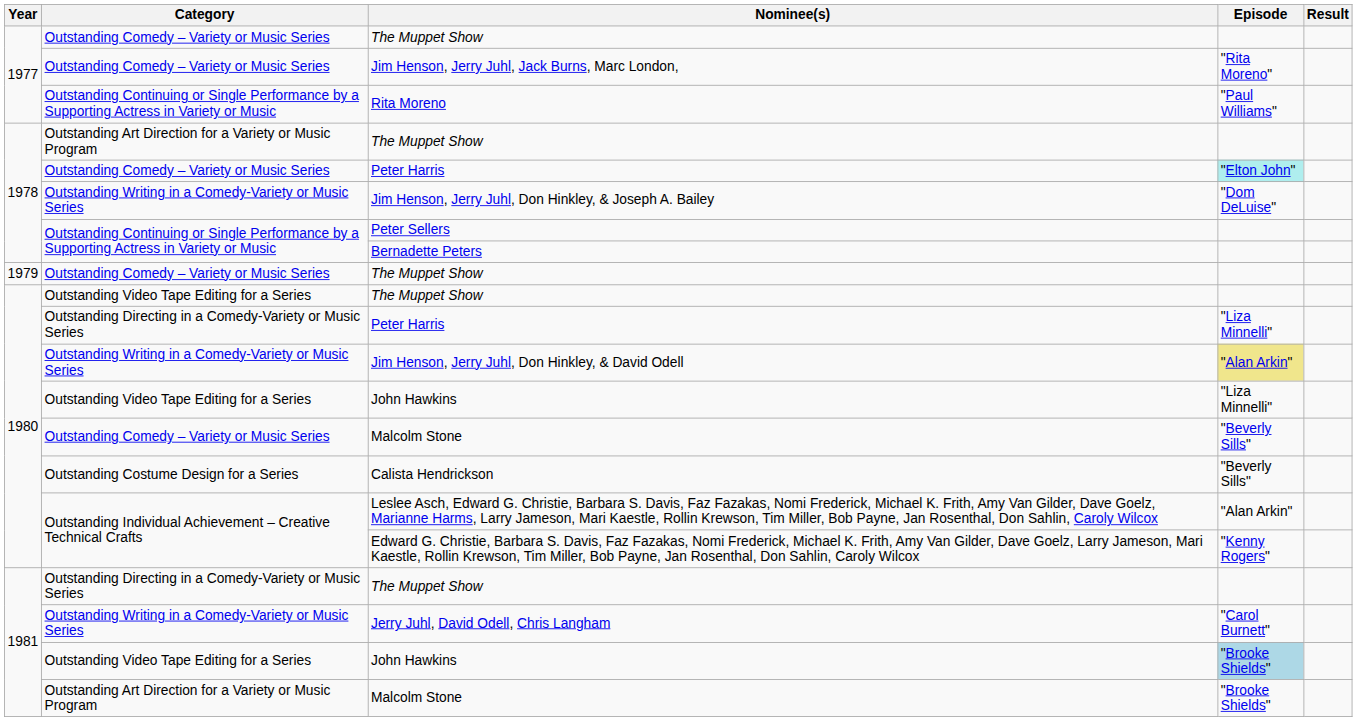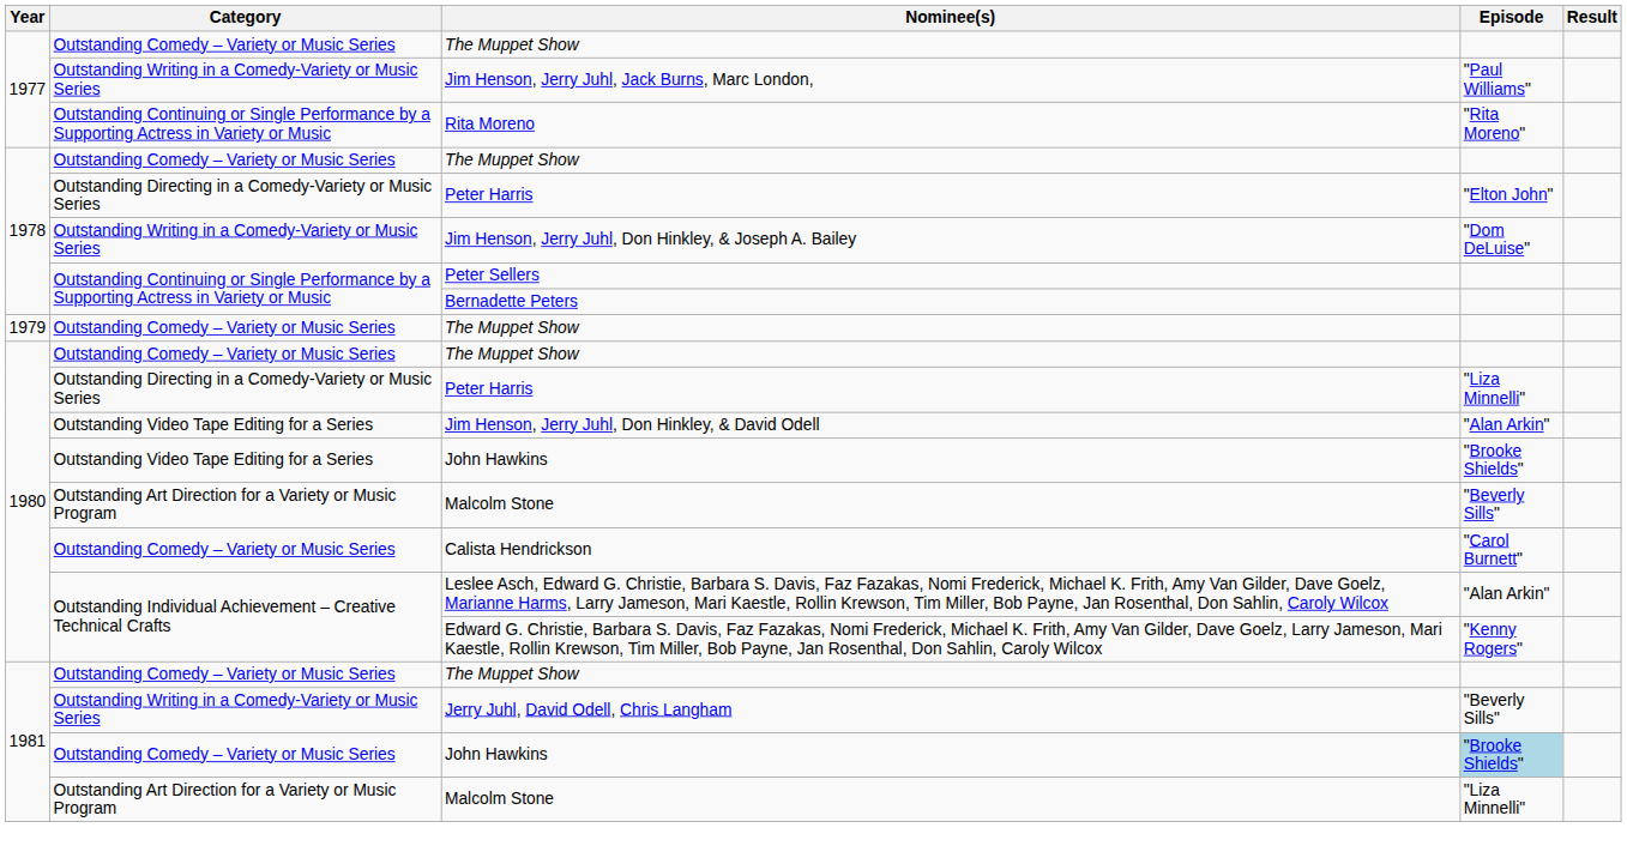 <table class="wikitable sortable">
 <tr>
 <th>Year</th>
 <th>Category</th>
 <th>Nominee(s)</th>
 <th>Episode</th>
 <th>Result</th>
 </tr>
 <tr>
 <td rowspan=3>1977</td>
 <td><a href='#'>Outstanding Comedy – Variety or Music Series</a></td>
 <td><em>The Muppet Show</em></td>
 <td></td>
 <td></td>
 </tr>
 <tr>
-<td><a href='#'>Outstanding Comedy – Variety or Music Series</a></td>
+<td><a href='#'>Outstanding Writing in a Comedy-Variety or Music Series</a></td>
 <td><a href='#'>Jim Henson</a>, <a href='#'>Jerry Juhl</a>, <a href='#'>Jack Burns</a>, Marc London,</td>
-<td>"<a href='#'>Rita Moreno</a>"</td>
+<td>"<a href='#'>Paul Williams</a>"</td>
 <td></td>
 </tr>
 <tr>
 <td><a href='#'>Outstanding Continuing or Single Performance by a Supporting Actress in Variety or Music</a></td>
 <td><a href='#'>Rita Moreno</a></td>
-<td>"<a href='#'>Paul Williams</a>"</td>
+<td>"<a href='#'>Rita Moreno</a>"</td>
 <td></td>
 </tr>
 <tr>
 <td rowspan=5>1978</td>
-<td>Outstanding Art Direction for a Variety or Music Program</td>
+<td><a href='#'>Outstanding Comedy – Variety or Music Series</a></td>
 <td><em>The Muppet Show</em></td>
 <td></td>
 <td></td>
 </tr>
 <tr>
-<td><a href='#'>Outstanding Comedy – Variety or Music Series</a></td>
+<td>Outstanding Directing in a Comedy-Variety or Music Series</td>
 <td><a href='#'>Peter Harris</a></td>
-<td style="background: paleturquoise;">"<a href='#'>Elton John</a>"</td>
+<td>"<a href='#'>Elton John</a>"</td>
 <td></td>
 </tr>
 <tr>
 <td><a href='#'>Outstanding Writing in a Comedy-Variety or Music Series</a></td>
 <td><a href='#'>Jim Henson</a>, <a href='#'>Jerry Juhl</a>, Don Hinkley, & Joseph A. Bailey</td>
 <td>"<a href='#'>Dom DeLuise</a>"</td>
 <td></td>
 </tr>
 <tr>
 <td rowspan=2><a href='#'>Outstanding Continuing or Single Performance by a Supporting Actress in Variety or Music</a></td>
 <td><a href='#'>Peter Sellers</a></td>
 <td></td>
 <td></td>
 </tr>
 <tr>
 <td><a href='#'>Bernadette Peters</a></td>
 <td></td>
 <td></td>
 </tr>
 <tr>
 <td>1979</td>
 <td><a href='#'>Outstanding Comedy – Variety or Music Series</a></td>
 <td><em>The Muppet Show</em></td>
 <td></td>
 <td></td>
 </tr>
 <tr>
 <td rowspan=8>1980</td>
-<td>Outstanding Video Tape Editing for a Series</td>
+<td><a href='#'>Outstanding Comedy – Variety or Music Series</a></td>
 <td><em>The Muppet Show</em></td>
 <td></td>
 <td></td>
 </tr>
 <tr>
 <td>Outstanding Directing in a Comedy-Variety or Music Series</td>
 <td><a href='#'>Peter Harris</a></td>
 <td>"<a href='#'>Liza Minnelli</a>"</td>
 <td></td>
 </tr>
 <tr>
-<td><a href='#'>Outstanding Writing in a Comedy-Variety or Music Series</a></td>
+<td>Outstanding Video Tape Editing for a Series</td>
 <td><a href='#'>Jim Henson</a>, <a href='#'>Jerry Juhl</a>, Don Hinkley, & David Odell</td>
-<td style="background: khaki;">"<a href='#'>Alan Arkin</a>"</td>
+<td>"<a href='#'>Alan Arkin</a>"</td>
 <td></td>
 </tr>
 <tr>
 <td>Outstanding Video Tape Editing for a Series</td>
 <td>John Hawkins</td>
-<td>"Liza Minnelli"</td>
+<td>"<a href='#'>Brooke Shields</a>"</td>
 <td></td>
 </tr>
 <tr>
-<td><a href='#'>Outstanding Comedy – Variety or Music Series</a></td>
+<td>Outstanding Art Direction for a Variety or Music Program</td>
 <td>Malcolm Stone</td>
 <td>"<a href='#'>Beverly Sills</a>"</td>
 <td></td>
 </tr>
 <tr>
-<td>Outstanding Costume Design for a Series</td>
+<td><a href='#'>Outstanding Comedy – Variety or Music Series</a></td>
 <td>Calista Hendrickson</td>
-<td>"Beverly Sills"</td>
+<td>"<a href='#'>Carol Burnett</a>"</td>
 <td></td>
 </tr>
 <tr>
 <td rowspan=2>Outstanding Individual Achievement – Creative Technical Crafts</td>
 <td>Leslee Asch, Edward G. Christie, Barbara S. Davis, Faz Fazakas, Nomi Frederick, Michael K. Frith, Amy Van Gilder, Dave Goelz, <a href='#'>Marianne Harms</a>, Larry Jameson, Mari Kaestle, Rollin Krewson, Tim Miller, Bob Payne, Jan Rosenthal, Don Sahlin, <a href='#'>Caroly Wilcox</a></td>
 <td>"Alan Arkin"</td>
 <td></td>
 </tr>
 <tr>
 <td>Edward G. Christie, Barbara S. Davis, Faz Fazakas, Nomi Frederick, Michael K. Frith, Amy Van Gilder, Dave Goelz, Larry Jameson, Mari Kaestle, Rollin Krewson, Tim Miller, Bob Payne, Jan Rosenthal, Don Sahlin, Caroly Wilcox</td>
 <td>"<a href='#'>Kenny Rogers</a>"</td>
 <td></td>
 </tr>
 <tr>
 <td rowspan=4>1981</td>
-<td>Outstanding Directing in a Comedy-Variety or Music Series</td>
+<td><a href='#'>Outstanding Comedy – Variety or Music Series</a></td>
 <td><em>The Muppet Show</em></td>
 <td></td>
 <td></td>
 </tr>
 <tr>
 <td><a href='#'>Outstanding Writing in a Comedy-Variety or Music Series</a></td>
 <td><a href='#'>Jerry Juhl</a>, <a href='#'>David Odell</a>, <a href='#'>Chris Langham</a></td>
-<td>"<a href='#'>Carol Burnett</a>"</td>
+<td>"Beverly Sills"</td>
 <td></td>
 </tr>
 <tr>
-<td>Outstanding Video Tape Editing for a Series</td>
+<td><a href='#'>Outstanding Comedy – Variety or Music Series</a></td>
 <td>John Hawkins</td>
 <td style="background: lightblue;">"<a href='#'>Brooke Shields</a>"</td>
 <td></td>
 </tr>
 <tr>
 <td>Outstanding Art Direction for a Variety or Music Program</td>
 <td>Malcolm Stone</td>
-<td>"<a href='#'>Brooke Shields</a>"</td>
+<td>"Liza Minnelli"</td>
 <td></td>
 </tr>
 </table>
